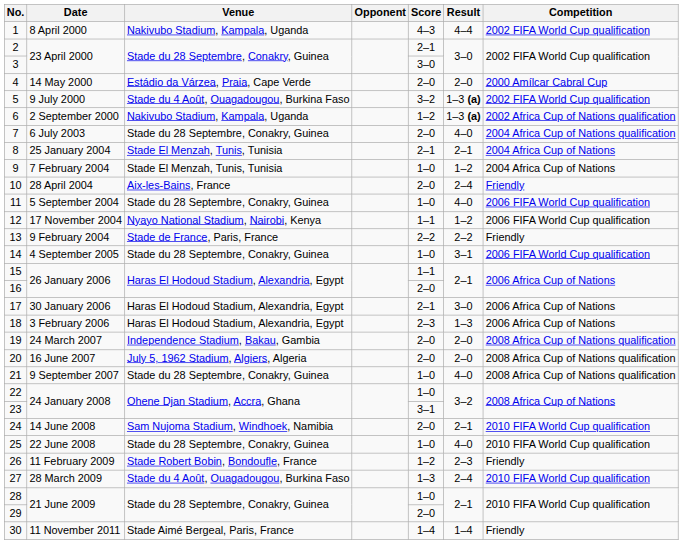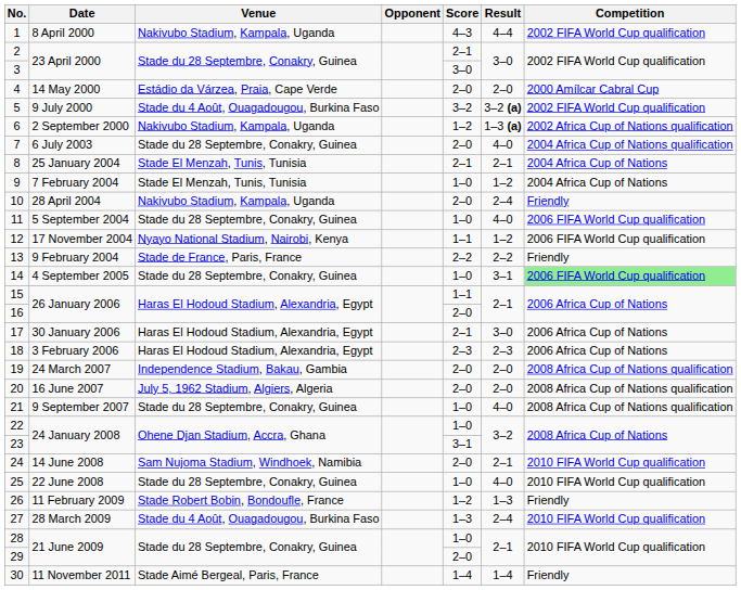 <table class="wikitable sortable">
 <tr>
 <th scope="col">No.</th>
 <th scope="col">Date</th>
 <th scope="col">Venue</th>
 <th scope="col">Opponent</th>
 <th scope="col">Score</th>
 <th scope="col">Result</th>
 <th scope="col">Competition</th>
 </tr>
 <tr>
 <td align="center">1</td>
 <td>8 April 2000</td>
 <td><a href='#'>Nakivubo Stadium</a>, <a href='#'>Kampala</a>, Uganda</td>
 <td></td>
 <td align="center">4–3</td>
 <td align="center">4–4</td>
 <td><a href='#'>2002 FIFA World Cup qualification</a></td>
 </tr>
 <tr>
 <td align="center">2</td>
 <td rowspan="2">23 April 2000</td>
 <td rowspan="2"><a href='#'>Stade du 28 Septembre</a>, <a href='#'>Conakry</a>, Guinea</td>
 <td rowspan="2"></td>
 <td align="center">2–1</td>
 <td rowspan="2" style="text-align:center">3–0</td>
 <td rowspan="2">2002 FIFA World Cup qualification</td>
 </tr>
 <tr>
 <td align="center">3</td>
 <td align="center">3–0</td>
 </tr>
 <tr>
 <td align="center">4</td>
 <td>14 May 2000</td>
 <td><a href='#'>Estádio da Várzea</a>, <a href='#'>Praia</a>, Cape Verde</td>
 <td></td>
 <td align="center">2–0</td>
 <td align="center">2–0</td>
 <td><a href='#'>2000 Amílcar Cabral Cup</a></td>
 </tr>
 <tr>
 <td align="center">5</td>
 <td>9 July 2000</td>
 <td><a href='#'>Stade du 4 Août</a>, <a href='#'>Ouagadougou</a>, Burkina Faso</td>
 <td></td>
 <td align="center">3–2</td>
-<td align="center">1–3 <strong>(a)</strong></td>
+<td align="center">3–2 <strong>(a)</strong></td>
 <td><a href='#'>2002 FIFA World Cup qualification</a></td>
 </tr>
 <tr>
 <td align="center">6</td>
 <td>2 September 2000</td>
 <td><a href='#'>Nakivubo Stadium</a>, <a href='#'>Kampala</a>, Uganda</td>
 <td></td>
 <td align="center">1–2</td>
 <td align="center">1–3 <strong>(a)</strong></td>
 <td><a href='#'>2002 Africa Cup of Nations qualification</a></td>
 </tr>
 <tr>
 <td align="center">7</td>
 <td>6 July 2003</td>
 <td>Stade du 28 Septembre, Conakry, Guinea</td>
 <td></td>
 <td align="center">2–0</td>
 <td align="center">4–0</td>
 <td><a href='#'>2004 Africa Cup of Nations qualification</a></td>
 </tr>
 <tr>
 <td align="center">8</td>
 <td>25 January 2004</td>
 <td><a href='#'>Stade El Menzah</a>, <a href='#'>Tunis</a>, Tunisia</td>
 <td></td>
 <td align="center">2–1</td>
 <td align="center">2–1</td>
 <td><a href='#'>2004 Africa Cup of Nations</a></td>
 </tr>
 <tr>
 <td align="center">9</td>
 <td>7 February 2004</td>
 <td>Stade El Menzah, Tunis, Tunisia</td>
 <td></td>
 <td align="center">1–0</td>
 <td align="center">1–2</td>
 <td>2004 Africa Cup of Nations</td>
 </tr>
 <tr>
 <td align="center">10</td>
 <td>28 April 2004</td>
-<td><a href='#'>Aix-les-Bains</a>, France</td>
+<td><a href='#'>Nakivubo Stadium</a>, <a href='#'>Kampala</a>, Uganda</td>
 <td></td>
 <td align="center">2–0</td>
 <td align="center">2–4</td>
 <td><a href='#'>Friendly</a></td>
 </tr>
 <tr>
 <td align="center">11</td>
 <td>5 September 2004</td>
 <td>Stade du 28 Septembre, Conakry, Guinea</td>
 <td></td>
 <td align="center">1–0</td>
 <td align="center">4–0</td>
 <td><a href='#'>2006 FIFA World Cup qualification</a></td>
 </tr>
 <tr>
 <td align="center">12</td>
 <td>17 November 2004</td>
 <td><a href='#'>Nyayo National Stadium</a>, <a href='#'>Nairobi</a>, Kenya</td>
 <td></td>
 <td align="center">1–1</td>
 <td align="center">1–2</td>
 <td>2006 FIFA World Cup qualification</td>
 </tr>
 <tr>
 <td align="center">13</td>
 <td>9 February 2004</td>
 <td><a href='#'>Stade de France</a>, Paris, France</td>
 <td></td>
 <td align="center">2–2</td>
 <td align="center">2–2</td>
 <td>Friendly</td>
 </tr>
 <tr>
 <td align="center">14</td>
 <td>4 September 2005</td>
 <td>Stade du 28 Septembre, Conakry, Guinea</td>
 <td></td>
 <td align="center">1–0</td>
 <td align="center">3–1</td>
-<td><a href='#'>2006 FIFA World Cup qualification</a></td>
+<td style="background: lightgreen;"><a href='#'>2006 FIFA World Cup qualification</a></td>
 </tr>
 <tr>
 <td align="center">15</td>
 <td rowspan="2">26 January 2006</td>
 <td rowspan="2"><a href='#'>Haras El Hodoud Stadium</a>, <a href='#'>Alexandria</a>, Egypt</td>
 <td rowspan="2"></td>
 <td align="center">1–1</td>
 <td rowspan="2" style="text-align:center">2–1</td>
 <td rowspan="2"><a href='#'>2006 Africa Cup of Nations</a></td>
 </tr>
 <tr>
 <td align="center">16</td>
 <td align="center">2–0</td>
 </tr>
 <tr>
 <td align="center">17</td>
 <td>30 January 2006</td>
 <td>Haras El Hodoud Stadium, Alexandria, Egypt</td>
 <td></td>
 <td align="center">2–1</td>
 <td align="center">3–0</td>
 <td>2006 Africa Cup of Nations</td>
 </tr>
 <tr>
 <td align="center">18</td>
 <td>3 February 2006</td>
 <td>Haras El Hodoud Stadium, Alexandria, Egypt</td>
 <td></td>
 <td align="center">2–3</td>
-<td align="center">1–3</td>
+<td align="center">2–3</td>
 <td>2006 Africa Cup of Nations</td>
 </tr>
 <tr>
 <td align="center">19</td>
 <td>24 March 2007</td>
 <td><a href='#'>Independence Stadium</a>, <a href='#'>Bakau</a>, Gambia</td>
 <td></td>
 <td align="center">2–0</td>
 <td align="center">2–0</td>
 <td><a href='#'>2008 Africa Cup of Nations qualification</a></td>
 </tr>
 <tr>
 <td align="center">20</td>
 <td>16 June 2007</td>
 <td><a href='#'>July 5, 1962 Stadium</a>, <a href='#'>Algiers</a>, Algeria</td>
 <td></td>
 <td align="center">2–0</td>
 <td align="center">2–0</td>
 <td>2008 Africa Cup of Nations qualification</td>
 </tr>
 <tr>
 <td align="center">21</td>
 <td>9 September 2007</td>
 <td>Stade du 28 Septembre, Conakry, Guinea</td>
 <td></td>
 <td align="center">1–0</td>
 <td align="center">4–0</td>
 <td>2008 Africa Cup of Nations qualification</td>
 </tr>
 <tr>
 <td align="center">22</td>
 <td rowspan="2">24 January 2008</td>
 <td rowspan="2"><a href='#'>Ohene Djan Stadium</a>, <a href='#'>Accra</a>, Ghana</td>
 <td rowspan="2"></td>
 <td align="center">1–0</td>
 <td rowspan="2" style="text-align:center">3–2</td>
 <td rowspan="2"><a href='#'>2008 Africa Cup of Nations</a></td>
 </tr>
 <tr>
 <td align="center">23</td>
 <td align="center">3–1</td>
 </tr>
 <tr>
 <td align="center">24</td>
 <td>14 June 2008</td>
 <td><a href='#'>Sam Nujoma Stadium</a>, <a href='#'>Windhoek</a>, Namibia</td>
 <td></td>
 <td align="center">2–0</td>
 <td align="center">2–1</td>
 <td><a href='#'>2010 FIFA World Cup qualification</a></td>
 </tr>
 <tr>
 <td align="center">25</td>
 <td>22 June 2008</td>
 <td>Stade du 28 Septembre, Conakry, Guinea</td>
 <td></td>
 <td align="center">1–0</td>
 <td align="center">4–0</td>
 <td>2010 FIFA World Cup qualification</td>
 </tr>
 <tr>
 <td align="center">26</td>
 <td>11 February 2009</td>
 <td><a href='#'>Stade Robert Bobin</a>, <a href='#'>Bondoufle</a>, France</td>
 <td></td>
 <td align="center">1–2</td>
-<td align="center">2–3</td>
+<td align="center">1–3</td>
 <td>Friendly</td>
 </tr>
 <tr>
 <td align="center">27</td>
 <td>28 March 2009</td>
 <td><a href='#'>Stade du 4 Août</a>, <a href='#'>Ouagadougou</a>, Burkina Faso</td>
 <td></td>
 <td align="center">1–3</td>
 <td align="center">2–4</td>
 <td><a href='#'>2010 FIFA World Cup qualification</a></td>
 </tr>
 <tr>
 <td align="center">28</td>
 <td rowspan="2">21 June 2009</td>
 <td rowspan="2">Stade du 28 Septembre, Conakry, Guinea</td>
 <td rowspan="2"></td>
 <td align="center">1–0</td>
 <td rowspan="2" style="text-align:center">2–1</td>
 <td rowspan="2">2010 FIFA World Cup qualification</td>
 </tr>
 <tr>
 <td align="center">29</td>
 <td align="center">2–0</td>
 </tr>
 <tr>
 <td align="center">30</td>
 <td>11 November 2011</td>
 <td>Stade Aimé Bergeal, Paris, France</td>
 <td></td>
 <td align="center">1–4</td>
 <td align="center">1–4</td>
 <td>Friendly</td>
 </tr>
 </table>
